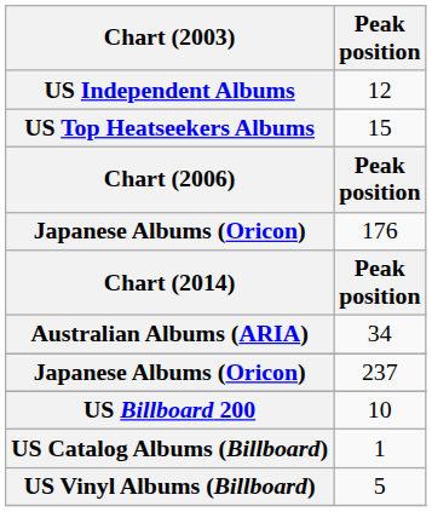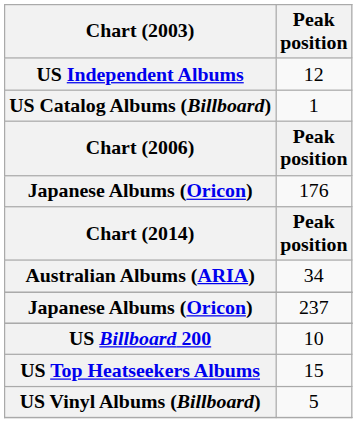 <table class="wikitable plainrowheaders sortable">
 <tr>
 <th scope="col">Chart (2003)</th>
 <th scope="col">Peak<br> position</th>
 </tr>
 <tr>
 <th scope="row">US <a href='#'>Independent Albums</a></th>
 <td align=center>12</td>
 </tr>
 <tr>
-<th scope="row">US <a href='#'>Top Heatseekers Albums</a></th>
-<td align=center>15</td>
+<th scope="row">US Catalog Albums (<em>Billboard</em>)</th>
+<td align="center">1</td>
 </tr>
 <tr>
 <th scope="col">Chart (2006)</th>
 <th scope="col">Peak<br> position</th>
 </tr>
 <tr>
 <th scope="row">Japanese Albums (<a href='#'>Oricon</a>)</th>
 <td align="center">176</td>
 </tr>
 <tr>
 <th scope="col">Chart (2014)</th>
 <th scope="col">Peak<br> position</th>
 </tr>
 <tr>
 <th scope="row">Australian Albums (<a href='#'>ARIA</a>)</th>
 <td align=center>34</td>
 </tr>
 <tr>
 </tr>
 <tr>
 </tr>
 <tr>
 <th scope="row">Japanese Albums (<a href='#'>Oricon</a>)</th>
 <td align="center">237</td>
 </tr>
 <tr>
 </tr>
 <tr>
 <th scope="row">US <a href='#'><em>Billboard</em> 200</a></th>
 <td align="center">10</td>
 </tr>
 <tr>
-<th scope="row">US Catalog Albums (<em>Billboard</em>)</th>
-<td align="center">1</td>
+<th scope="row">US <a href='#'>Top Heatseekers Albums</a></th>
+<td align=center>15</td>
 </tr>
 <tr>
 <th scope="row">US Vinyl Albums (<em>Billboard</em>)</th>
 <td align="center">5</td>
 </tr>
 <tr>
 </tr>
 </table>
